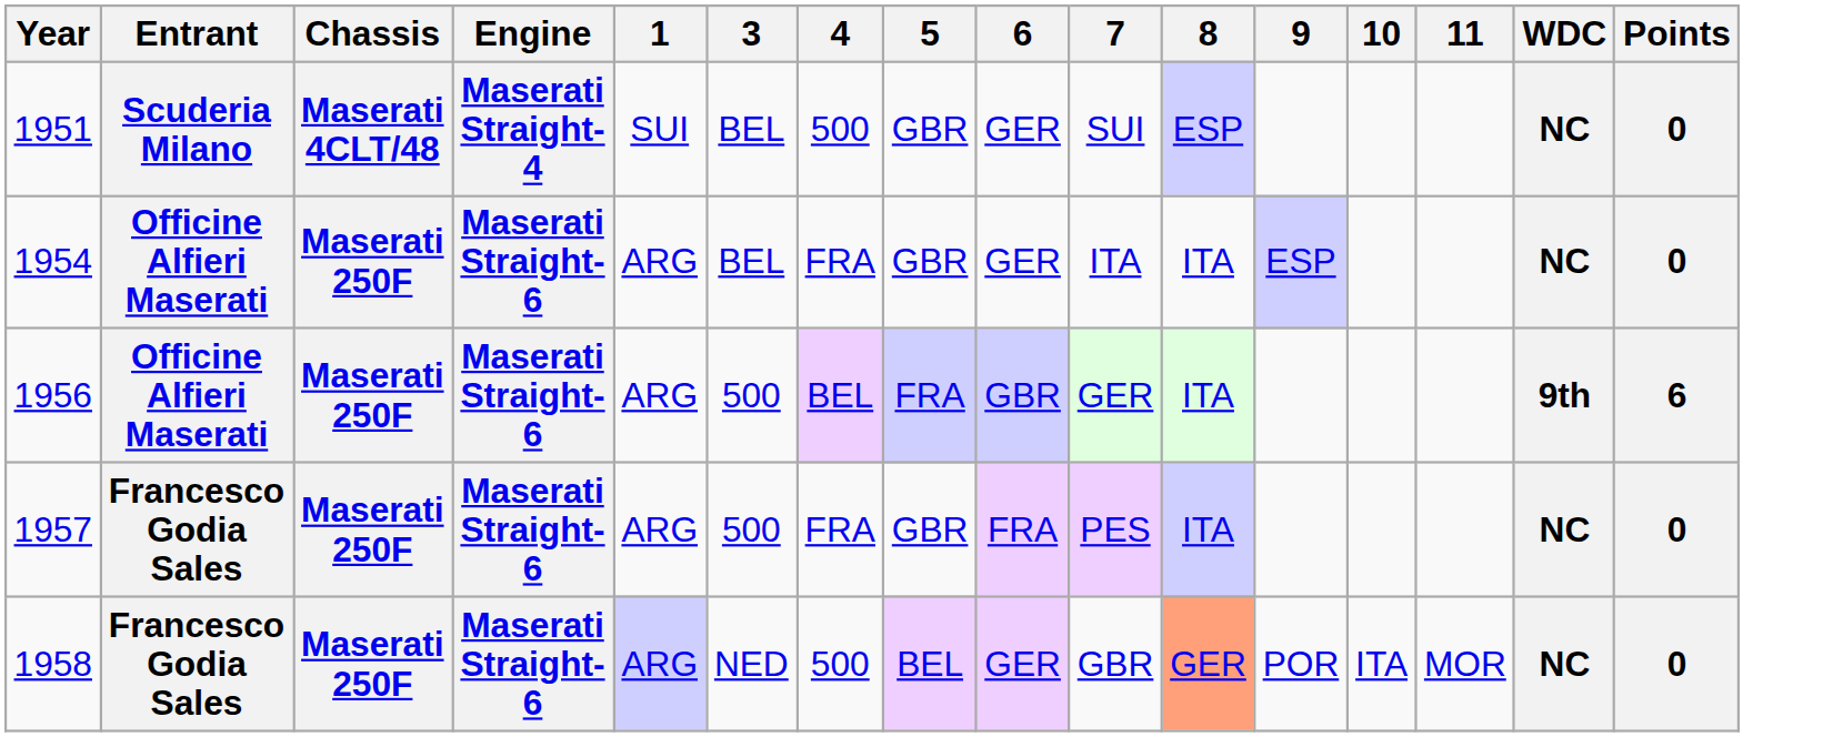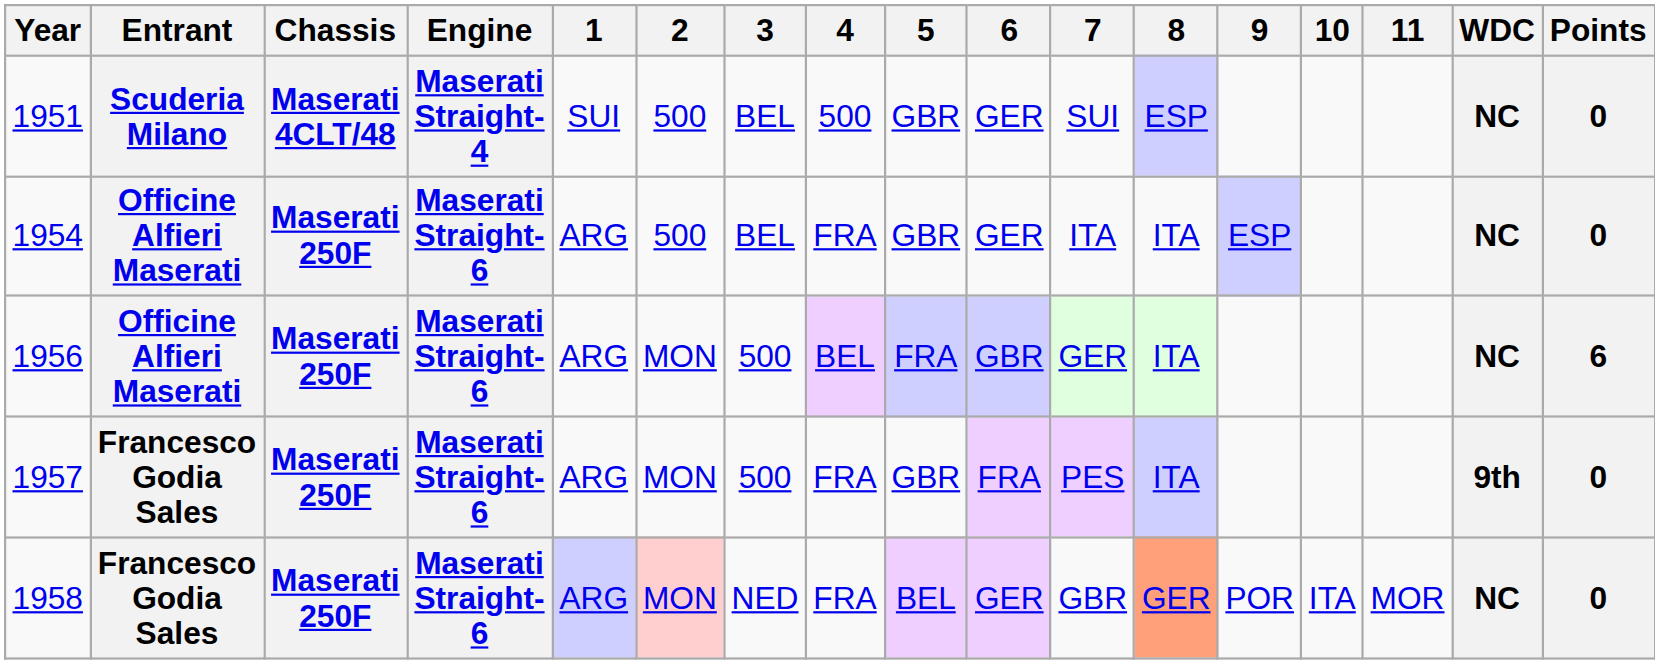 <table class="wikitable" style="text-align:center; font-size:90%">
 <tr>
 <th>Year</th>
 <th>Entrant</th>
 <th>Chassis</th>
 <th>Engine</th>
 <th>1</th>
+<th>2</th>
 <th>3</th>
 <th>4</th>
 <th>5</th>
 <th>6</th>
 <th>7</th>
 <th>8</th>
 <th>9</th>
 <th>10</th>
 <th>11</th>
 <th>WDC</th>
 <th>Points</th>
 </tr>
 <tr>
 <td><a href='#'>1951</a></td>
 <th><a href='#'>Scuderia Milano</a></th>
 <th><a href='#'>Maserati</a> <a href='#'>4CLT/48</a></th>
 <th><a href='#'>Maserati</a> <a href='#'>Straight-4</a></th>
 <td><a href='#'>SUI</a></td>
+<td><a href='#'>500</a></td>
 <td><a href='#'>BEL</a></td>
 <td><a href='#'>500</a></td>
 <td><a href='#'>GBR</a></td>
 <td><a href='#'>GER</a></td>
 <td><a href='#'>SUI</a></td>
 <td style="background:#CFCFFF;"><a href='#'>ESP</a><br></td>
 <td></td>
 <td></td>
 <td></td>
 <th>NC</th>
 <th>0</th>
 </tr>
 <tr>
 <td><a href='#'>1954</a></td>
 <th><a href='#'>Officine Alfieri Maserati</a></th>
 <th><a href='#'>Maserati</a> <a href='#'>250F</a></th>
 <th><a href='#'>Maserati</a> <a href='#'>Straight-6</a></th>
 <td><a href='#'>ARG</a></td>
+<td><a href='#'>500</a></td>
 <td><a href='#'>BEL</a></td>
 <td><a href='#'>FRA</a></td>
 <td><a href='#'>GBR</a></td>
 <td><a href='#'>GER</a></td>
 <td><a href='#'>ITA</a></td>
 <td><a href='#'>ITA</a></td>
 <td style="background:#CFCFFF;"><a href='#'>ESP</a><br></td>
 <td></td>
 <td></td>
 <th>NC</th>
 <th>0</th>
 </tr>
 <tr>
 <td><a href='#'>1956</a></td>
 <th><a href='#'>Officine Alfieri Maserati</a></th>
 <th><a href='#'>Maserati</a> <a href='#'>250F</a></th>
 <th><a href='#'>Maserati</a> <a href='#'>Straight-6</a></th>
 <td><a href='#'>ARG</a></td>
+<td><a href='#'>MON</a></td>
 <td><a href='#'>500</a></td>
 <td style="background:#EFCFFF;"><a href='#'>BEL</a><br></td>
 <td style="background:#CFCFFF;"><a href='#'>FRA</a><br></td>
 <td style="background:#CFCFFF;"><a href='#'>GBR</a><br></td>
 <td style="background:#DFFFDF;"><a href='#'>GER</a><br></td>
 <td style="background:#DFFFDF;"><a href='#'>ITA</a><br></td>
 <td></td>
 <td></td>
 <td></td>
-<th>9th</th>
+<th>NC</th>
 <th>6</th>
 </tr>
 <tr>
 <td><a href='#'>1957</a></td>
 <th>Francesco Godia Sales</th>
 <th><a href='#'>Maserati</a> <a href='#'>250F</a></th>
 <th><a href='#'>Maserati</a> <a href='#'>Straight-6</a></th>
 <td><a href='#'>ARG</a></td>
+<td><a href='#'>MON</a></td>
 <td><a href='#'>500</a></td>
 <td><a href='#'>FRA</a></td>
 <td><a href='#'>GBR</a></td>
 <td style="background:#EFCFFF;"><a href='#'>FRA</a><br></td>
 <td style="background:#EFCFFF;"><a href='#'>PES</a><br></td>
 <td style="background:#CFCFFF;"><a href='#'>ITA</a><br></td>
 <td></td>
 <td></td>
 <td></td>
-<th>NC</th>
+<th>9th</th>
 <th>0</th>
 </tr>
 <tr>
 <td><a href='#'>1958</a></td>
 <th>Francesco Godia Sales</th>
 <th><a href='#'>Maserati</a> <a href='#'>250F</a></th>
 <th><a href='#'>Maserati</a> <a href='#'>Straight-6</a></th>
 <td style="background:#CFCFFF;"><a href='#'>ARG</a><br></td>
+<td style="background:#FFCFCF;"><a href='#'>MON</a><br></td>
 <td><a href='#'>NED</a></td>
-<td><a href='#'>500</a></td>
+<td><a href='#'>FRA</a></td>
 <td style="background:#EFCFFF;"><a href='#'>BEL</a><br></td>
 <td style="background:#EFCFFF;"><a href='#'>GER</a><br></td>
 <td><a href='#'>GBR</a></td>
 <td style="background: lightsalmon;"><a href='#'>GER</a></td>
 <td><a href='#'>POR</a></td>
 <td><a href='#'>ITA</a></td>
 <td><a href='#'>MOR</a></td>
 <th>NC</th>
 <th>0</th>
 </tr>
 </table>
